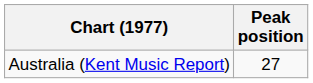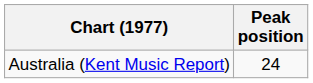 <table class="wikitable">
 <tr>
 <th>Chart (1977)</th>
 <th>Peak<br>position</th>
 </tr>
 <tr>
 <td>Australia (<a href='#'>Kent Music Report</a>)</td>
-<td align="center">27</td>
+<td align="center">24</td>
 </tr>
 </table>
